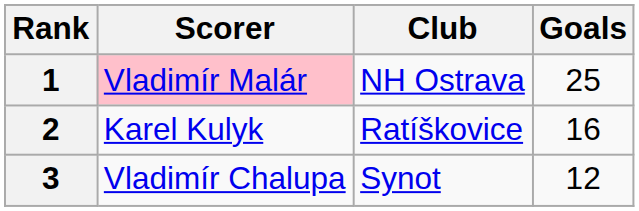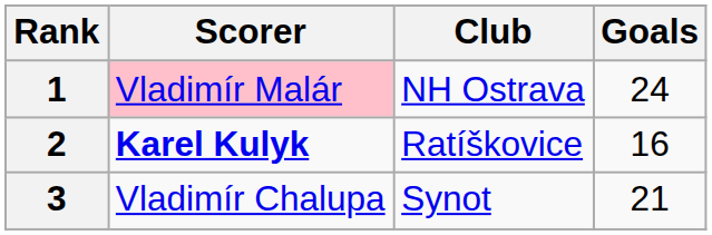 <table class="wikitable" style="text-align:center">
 <tr>
 <th>Rank</th>
 <th>Scorer</th>
 <th>Club</th>
 <th>Goals</th>
 </tr>
 <tr>
 <th>1</th>
 <td align="left" style="background: pink;"> <a href='#'>Vladimír Malár</a></td>
 <td align="left"><a href='#'>NH Ostrava</a></td>
-<td>25</td>
+<td>24</td>
 </tr>
 <tr>
 <th>2</th>
-<td align="left"> <a href='#'>Karel Kulyk</a></td>
+<td align="left"><strong> <a href='#'>Karel Kulyk</a></strong></td>
 <td align="left"><a href='#'>Ratíškovice</a></td>
 <td>16</td>
 </tr>
 <tr>
 <th>3</th>
 <td align="left"> <a href='#'>Vladimír Chalupa</a></td>
 <td align="left"><a href='#'>Synot</a></td>
-<td>12</td>
+<td>21</td>
 </tr>
 </table>
